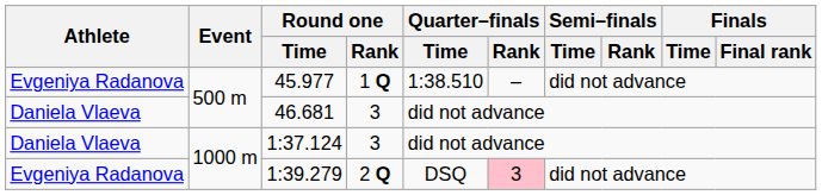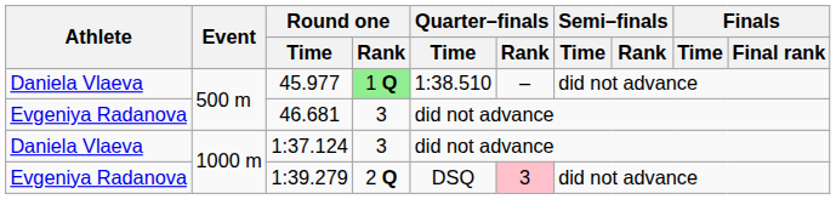 <table class="wikitable" style="font-size:90%">
 <tr>
 <th rowspan="2">Athlete</th>
 <th rowspan="2">Event</th>
 <th colspan="2">Round one</th>
 <th colspan="2">Quarter–finals</th>
 <th colspan="2">Semi–finals</th>
 <th colspan="2">Finals</th>
 </tr>
 <tr>
 <th>Time</th>
 <th>Rank</th>
 <th>Time</th>
 <th>Rank</th>
 <th>Time</th>
 <th>Rank</th>
 <th>Time</th>
 <th>Final rank</th>
 </tr>
 <tr>
-<td><a href='#'>Evgeniya Radanova</a></td>
+<td><a href='#'>Daniela Vlaeva</a></td>
 <td rowspan="2">500 m</td>
 <td align="center">45.977</td>
-<td align="center">1 <strong>Q</strong></td>
+<td align="center" style="background: lightgreen;">1 <strong>Q</strong></td>
 <td align="center">1:38.510</td>
 <td align="center">–</td>
 <td colspan="4">did not advance</td>
 </tr>
 <tr>
-<td><a href='#'>Daniela Vlaeva</a></td>
+<td><a href='#'>Evgeniya Radanova</a></td>
 <td align="center">46.681</td>
 <td align="center">3</td>
 <td colspan="6">did not advance</td>
 </tr>
 <tr>
 <td><a href='#'>Daniela Vlaeva</a></td>
 <td rowspan="2">1000 m</td>
 <td align="center">1:37.124</td>
 <td align="center">3</td>
 <td colspan="6">did not advance</td>
 </tr>
 <tr>
 <td><a href='#'>Evgeniya Radanova</a></td>
 <td align="center">1:39.279</td>
 <td align="center">2 <strong>Q</strong></td>
 <td align="center">DSQ</td>
 <td align="center" style="background: pink;">3</td>
 <td colspan="4">did not advance</td>
 </tr>
 </table>
